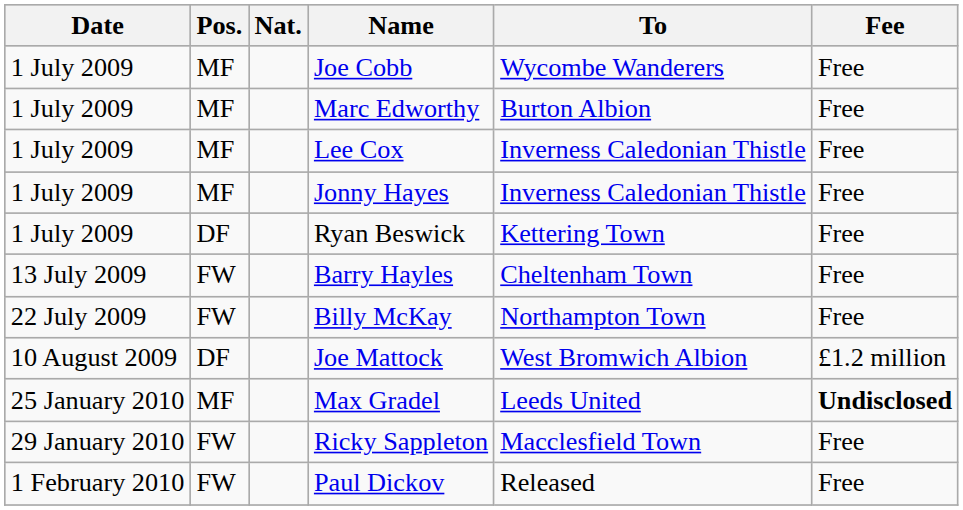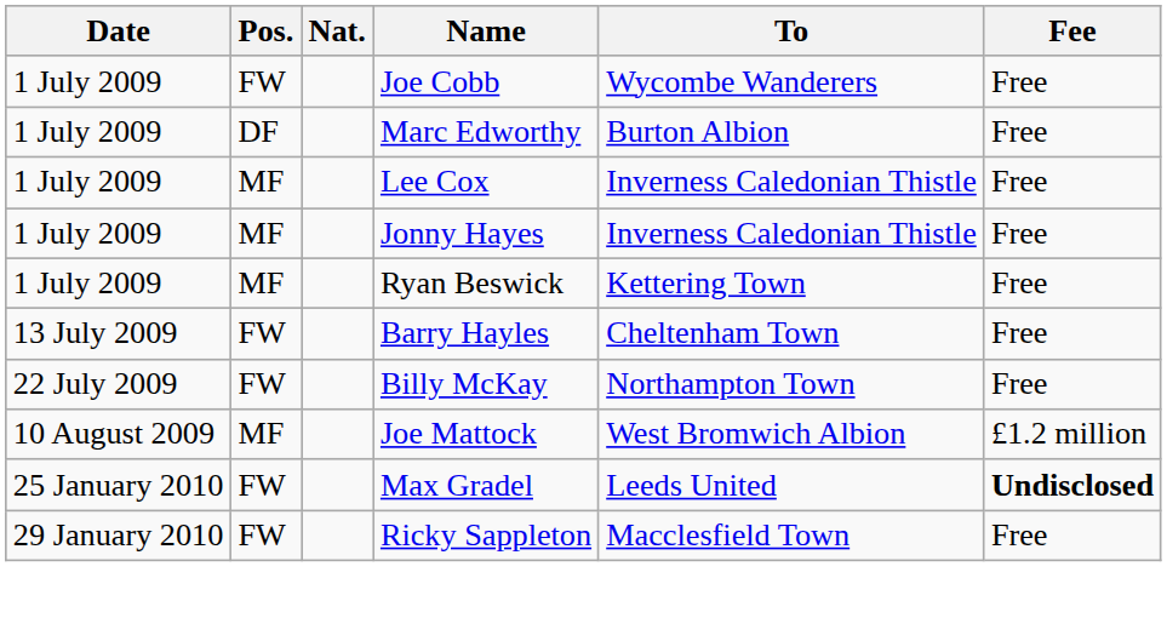 <table class="wikitable">
 <tr>
 <th>Date</th>
 <th>Pos.</th>
 <th>Nat.</th>
 <th>Name</th>
 <th>To</th>
 <th>Fee</th>
 </tr>
 <tr>
 <td>1 July 2009</td>
-<td>MF</td>
+<td>FW</td>
 <td></td>
 <td><a href='#'>Joe Cobb</a></td>
 <td><a href='#'>Wycombe Wanderers</a></td>
 <td>Free</td>
 </tr>
 <tr>
 <td>1 July 2009</td>
-<td>MF</td>
+<td>DF</td>
 <td></td>
 <td><a href='#'>Marc Edworthy</a></td>
 <td><a href='#'>Burton Albion</a></td>
 <td>Free</td>
 </tr>
 <tr>
 <td>1 July 2009</td>
 <td>MF</td>
 <td></td>
 <td><a href='#'>Lee Cox</a></td>
 <td><a href='#'>Inverness Caledonian Thistle</a></td>
 <td>Free</td>
 </tr>
 <tr>
 <td>1 July 2009</td>
 <td>MF</td>
 <td></td>
 <td><a href='#'>Jonny Hayes</a></td>
 <td><a href='#'>Inverness Caledonian Thistle</a></td>
 <td>Free</td>
 </tr>
 <tr>
 <td>1 July 2009</td>
-<td>DF</td>
+<td>MF</td>
 <td></td>
 <td>Ryan Beswick</td>
 <td><a href='#'>Kettering Town</a></td>
 <td>Free</td>
 </tr>
 <tr>
 <td>13 July 2009</td>
 <td>FW</td>
 <td></td>
 <td><a href='#'>Barry Hayles</a></td>
 <td><a href='#'>Cheltenham Town</a></td>
 <td>Free</td>
 </tr>
 <tr>
 <td>22 July 2009</td>
 <td>FW</td>
 <td></td>
 <td><a href='#'>Billy McKay</a></td>
 <td><a href='#'>Northampton Town</a></td>
 <td>Free</td>
 </tr>
 <tr>
 <td>10 August 2009</td>
-<td>DF</td>
+<td>MF</td>
 <td></td>
 <td><a href='#'>Joe Mattock</a></td>
 <td><a href='#'>West Bromwich Albion</a></td>
 <td>£1.2 million</td>
 </tr>
 <tr>
 <td>25 January 2010</td>
-<td>MF</td>
+<td>FW</td>
 <td></td>
 <td><a href='#'>Max Gradel</a></td>
 <td><a href='#'>Leeds United</a></td>
 <td><strong>Undisclosed</strong></td>
 </tr>
 <tr>
 <td>29 January 2010</td>
 <td>FW</td>
 <td></td>
 <td><a href='#'>Ricky Sappleton</a></td>
 <td><a href='#'>Macclesfield Town</a></td>
 <td>Free</td>
 </tr>
-<tr>
-<td>1 February 2010</td>
-<td>FW</td>
-<td></td>
-<td><a href='#'>Paul Dickov</a></td>
-<td>Released</td>
-<td>Free</td>
-</tr>
 </table>
